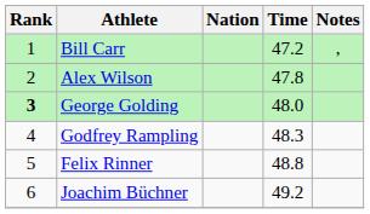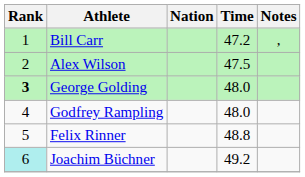 <table class="wikitable sortable" style="text-align:center">
 <tr>
 <th>Rank</th>
 <th>Athlete</th>
 <th>Nation</th>
 <th>Time</th>
 <th>Notes</th>
 </tr>
 <tr bgcolor=bbf3bb>
 <td>1</td>
 <td align=left><a href='#'>Bill Carr</a></td>
 <td align=left></td>
 <td>47.2</td>
 <td>, </td>
 </tr>
 <tr bgcolor=bbf3bb>
 <td>2</td>
 <td align=left><a href='#'>Alex Wilson</a></td>
 <td align=left></td>
-<td>47.8</td>
+<td>47.5</td>
 <td></td>
 </tr>
 <tr bgcolor=bbf3bb>
 <td><strong>3</strong></td>
 <td align=left><a href='#'>George Golding</a></td>
 <td align=left></td>
 <td>48.0</td>
 <td></td>
 </tr>
 <tr>
 <td>4</td>
 <td align=left><a href='#'>Godfrey Rampling</a></td>
 <td align=left></td>
-<td>48.3</td>
+<td>48.0</td>
 <td></td>
 </tr>
 <tr>
 <td>5</td>
 <td align=left><a href='#'>Felix Rinner</a></td>
 <td align=left></td>
 <td>48.8</td>
 <td></td>
 </tr>
 <tr>
-<td>6</td>
+<td style="background: paleturquoise;">6</td>
 <td align=left><a href='#'>Joachim Büchner</a></td>
 <td align=left></td>
 <td>49.2</td>
 <td></td>
 </tr>
 <tr>
 </tr>
 </table>
